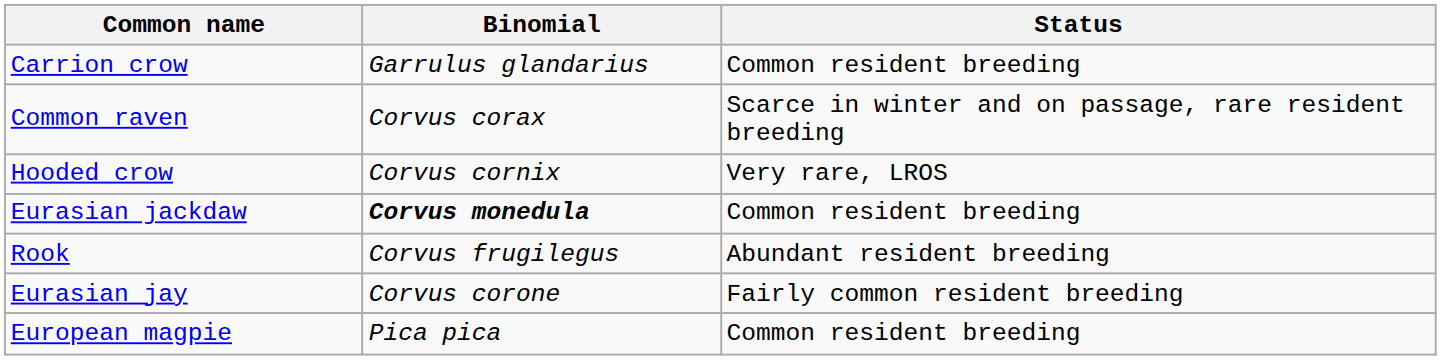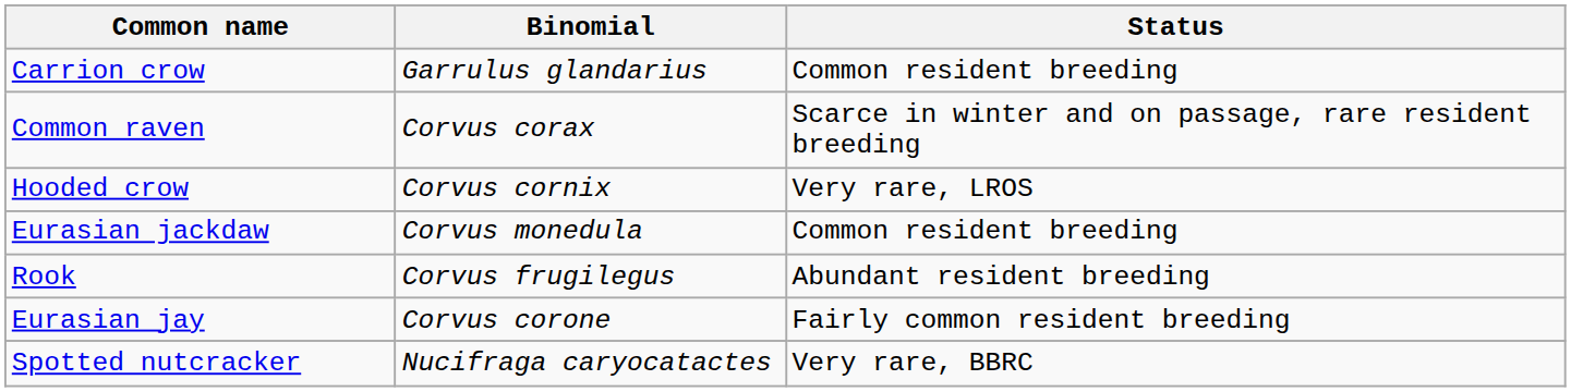 <table width=60% class="wikitable">
 <tr>
 <th width=25%>Common name</th>
 <th width=25%>Binomial</th>
 <th width=50%>Status</th>
 </tr>
 <tr>
 <td><a href='#'>Carrion crow</a></td>
 <td><em>Garrulus glandarius</em></td>
 <td>Common resident breeding</td>
 </tr>
 <tr>
 <td><a href='#'>Common raven</a></td>
 <td><em>Corvus corax</em></td>
 <td>Scarce in winter and on passage, rare resident breeding</td>
 </tr>
 <tr>
 <td><a href='#'>Hooded crow</a></td>
 <td><em>Corvus cornix</em></td>
 <td>Very rare, LROS</td>
 </tr>
 <tr>
 <td><a href='#'>Eurasian jackdaw</a></td>
-<td><strong><em>Corvus monedula</em></strong></td>
+<td><em>Corvus monedula</em></td>
 <td>Common resident breeding</td>
 </tr>
 <tr>
 <td><a href='#'>Rook</a></td>
 <td><em>Corvus frugilegus</em></td>
 <td>Abundant resident breeding</td>
 </tr>
 <tr>
 <td><a href='#'>Eurasian jay</a></td>
 <td><em>Corvus corone</em></td>
 <td>Fairly common resident breeding</td>
 </tr>
 <tr>
-<td><a href='#'>European magpie</a></td>
-<td><em>Pica pica</em></td>
-<td>Common resident breeding</td>
+<td><a href='#'>Spotted nutcracker</a></td>
+<td><em>Nucifraga caryocatactes</em></td>
+<td>Very rare, BBRC</td>
 </tr>
 </table>
